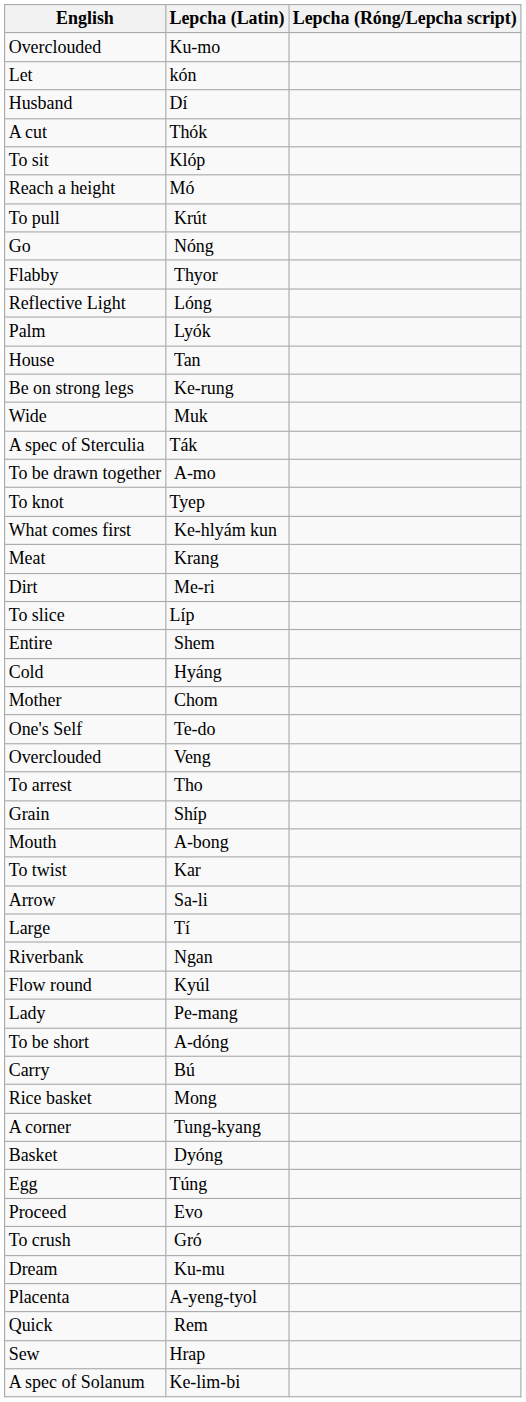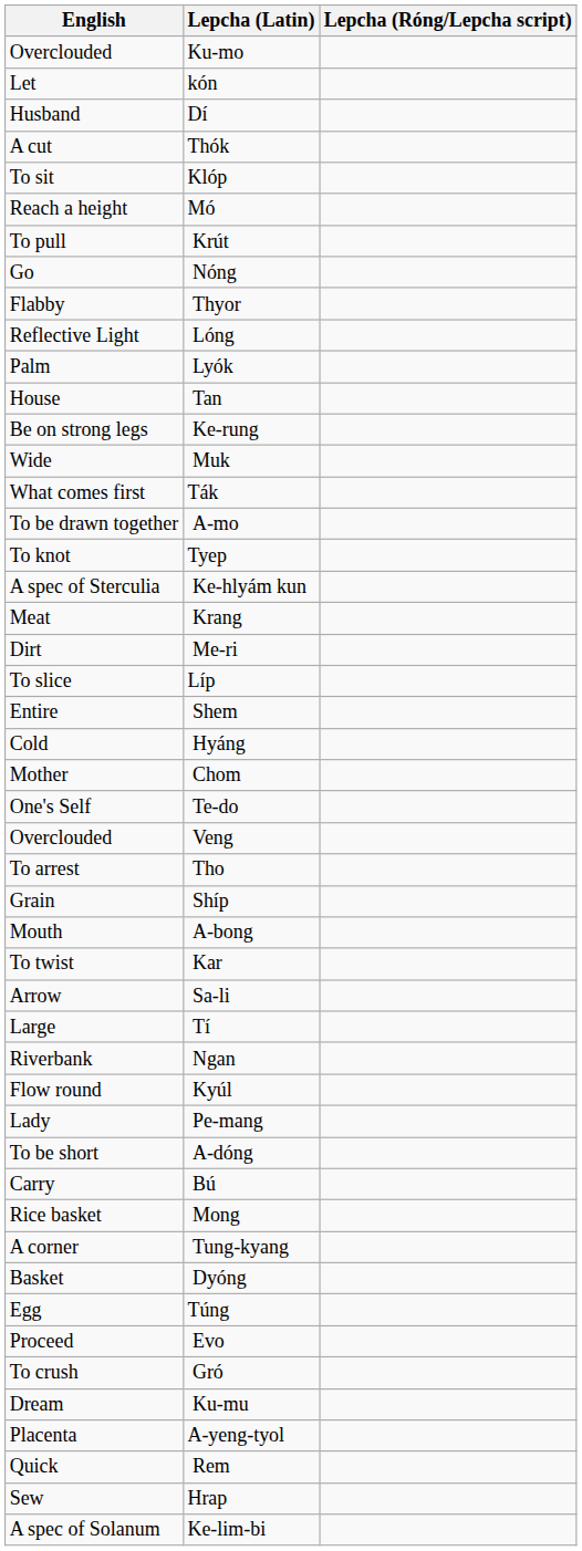 <table class="wikitable">
 <tr>
 <th>English</th>
 <th>Lepcha (Latin)</th>
 <th>Lepcha (Róng/Lepcha script)</th>
 </tr>
 <tr>
 <td>Overclouded</td>
 <td>Ku-mo</td>
 <td></td>
 </tr>
 <tr>
 <td>Let</td>
 <td>kón</td>
 <td></td>
 </tr>
 <tr>
 <td>Husband</td>
 <td>Dí</td>
 <td></td>
 </tr>
 <tr>
 <td>A cut</td>
 <td>Thók</td>
 <td></td>
 </tr>
 <tr>
 <td>To sit</td>
 <td>Klóp</td>
 <td></td>
 </tr>
 <tr>
 <td>Reach a height</td>
 <td>Mó</td>
 <td></td>
 </tr>
 <tr>
 <td>To pull</td>
 <td> Krút</td>
 <td> </td>
 </tr>
 <tr>
 <td>Go</td>
 <td> Nóng</td>
 <td></td>
 </tr>
 <tr>
 <td>Flabby</td>
 <td> Thyor</td>
 <td></td>
 </tr>
 <tr>
 <td>Reflective Light</td>
 <td> Lóng</td>
 <td></td>
 </tr>
 <tr>
 <td>Palm</td>
 <td> Lyók</td>
 <td></td>
 </tr>
 <tr>
 <td>House</td>
 <td> Tan</td>
 <td> </td>
 </tr>
 <tr>
 <td>Be on strong legs</td>
 <td> Ke-rung</td>
 <td> </td>
 </tr>
 <tr>
 <td>Wide</td>
 <td> Muk</td>
 <td> </td>
 </tr>
 <tr>
-<td>A spec of Sterculia</td>
+<td>What comes first</td>
 <td>Ták</td>
 <td> </td>
 </tr>
 <tr>
 <td>To be drawn together</td>
 <td> A-mo</td>
 <td> </td>
 </tr>
 <tr>
 <td>To knot</td>
 <td>Tyep</td>
 <td> </td>
 </tr>
 <tr>
-<td>What comes first</td>
+<td>A spec of Sterculia</td>
 <td> Ke-hlyám kun</td>
 <td> </td>
 </tr>
 <tr>
 <td>Meat</td>
 <td> Krang</td>
 <td> </td>
 </tr>
 <tr>
 <td>Dirt</td>
 <td> Me-ri</td>
 <td> </td>
 </tr>
 <tr>
 <td>To slice</td>
 <td>Líp</td>
 <td> </td>
 </tr>
 <tr>
 <td>Entire</td>
 <td> Shem</td>
 <td> </td>
 </tr>
 <tr>
 <td>Cold</td>
 <td> Hyáng</td>
 <td> </td>
 </tr>
 <tr>
 <td>Mother</td>
 <td> Chom</td>
 <td> </td>
 </tr>
 <tr>
 <td>One's Self</td>
 <td> Te-do</td>
 <td></td>
 </tr>
 <tr>
 <td>Overclouded</td>
 <td> Veng</td>
 <td> </td>
 </tr>
 <tr>
 <td>To arrest</td>
 <td> Tho</td>
 <td></td>
 </tr>
 <tr>
 <td>Grain</td>
 <td> Shíp</td>
 <td></td>
 </tr>
 <tr>
 <td>Mouth</td>
 <td> A-bong</td>
 <td> </td>
 </tr>
 <tr>
 <td>To twist</td>
 <td> Kar</td>
 <td> </td>
 </tr>
 <tr>
 <td>Arrow</td>
 <td> Sa-li</td>
 <td> </td>
 </tr>
 <tr>
 <td>Large</td>
 <td> Tí</td>
 <td> </td>
 </tr>
 <tr>
 <td>Riverbank</td>
 <td> Ngan</td>
 <td> </td>
 </tr>
 <tr>
 <td>Flow round</td>
 <td> Kyúl</td>
 <td> </td>
 </tr>
 <tr>
 <td>Lady</td>
 <td> Pe-mang</td>
 <td> </td>
 </tr>
 <tr>
 <td>To be short</td>
 <td> A-dóng</td>
 <td> </td>
 </tr>
 <tr>
 <td>Carry</td>
 <td> Bú</td>
 <td> </td>
 </tr>
 <tr>
 <td>Rice basket</td>
 <td> Mong</td>
 <td> </td>
 </tr>
 <tr>
 <td>A corner</td>
 <td> Tung-kyang</td>
 <td> </td>
 </tr>
 <tr>
 <td>Basket</td>
 <td> Dyóng</td>
 <td> </td>
 </tr>
 <tr>
 <td>Egg</td>
 <td>Túng</td>
 <td> </td>
 </tr>
 <tr>
 <td>Proceed</td>
 <td> Evo</td>
 <td></td>
 </tr>
 <tr>
 <td>To crush</td>
 <td> Gró</td>
 <td></td>
 </tr>
 <tr>
 <td>Dream</td>
 <td> Ku-mu</td>
 <td> </td>
 </tr>
 <tr>
 <td>Placenta</td>
 <td>A-yeng-tyol</td>
 <td> </td>
 </tr>
 <tr>
 <td>Quick</td>
 <td> Rem</td>
 <td> </td>
 </tr>
 <tr>
 <td>Sew</td>
 <td>Hrap</td>
 <td> </td>
 </tr>
 <tr>
 <td>A spec of Solanum</td>
 <td>Ke-lim-bi</td>
 <td> </td>
 </tr>
 </table>
